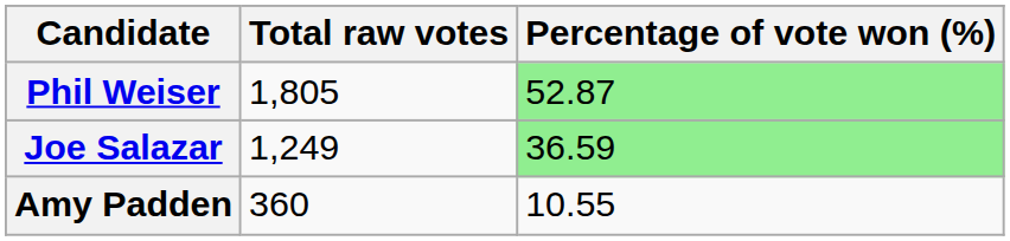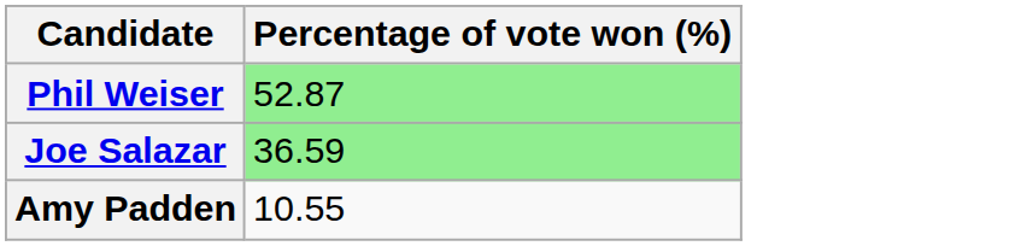 <table class="wikitable">
 <tr>
 <th>Candidate</th>
-<th>Total raw votes</th>
 <th>Percentage of vote won (%)</th>
 </tr>
 <tr>
 <th><a href='#'>Phil Weiser</a></th>
-<td>1,805</td>
 <td bgcolor="lightgreen">52.87</td>
 </tr>
 <tr>
 <th><a href='#'>Joe Salazar</a></th>
-<td>1,249</td>
 <td bgcolor="lightgreen">36.59</td>
 </tr>
 <tr>
 <th>Amy Padden</th>
-<td>360</td>
 <td>10.55</td>
 </tr>
 </table>
